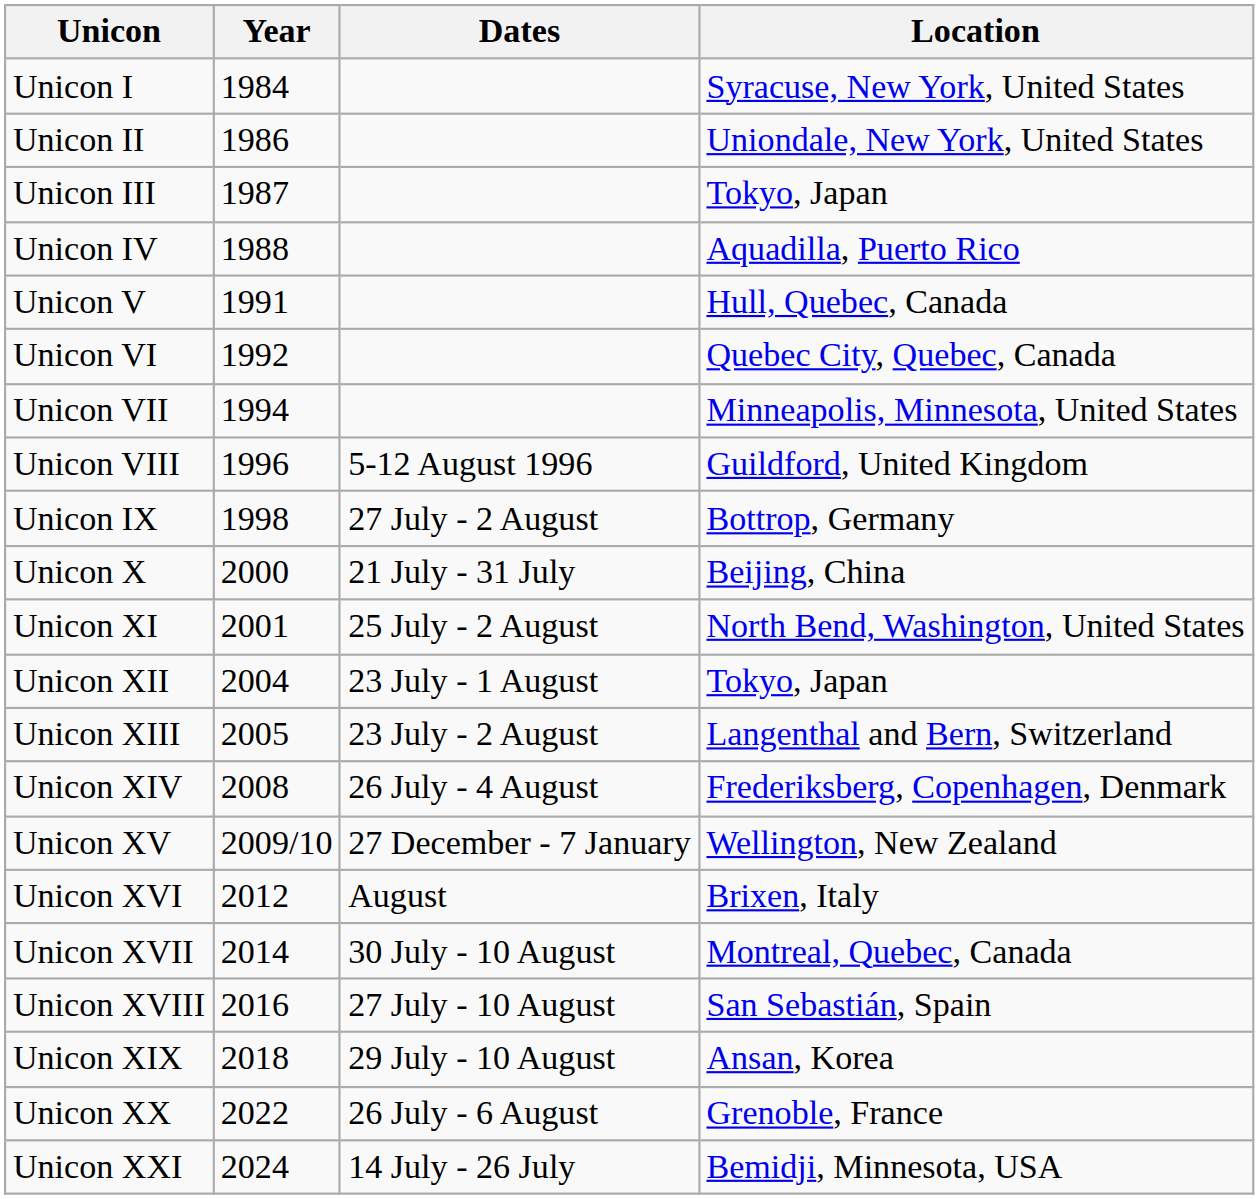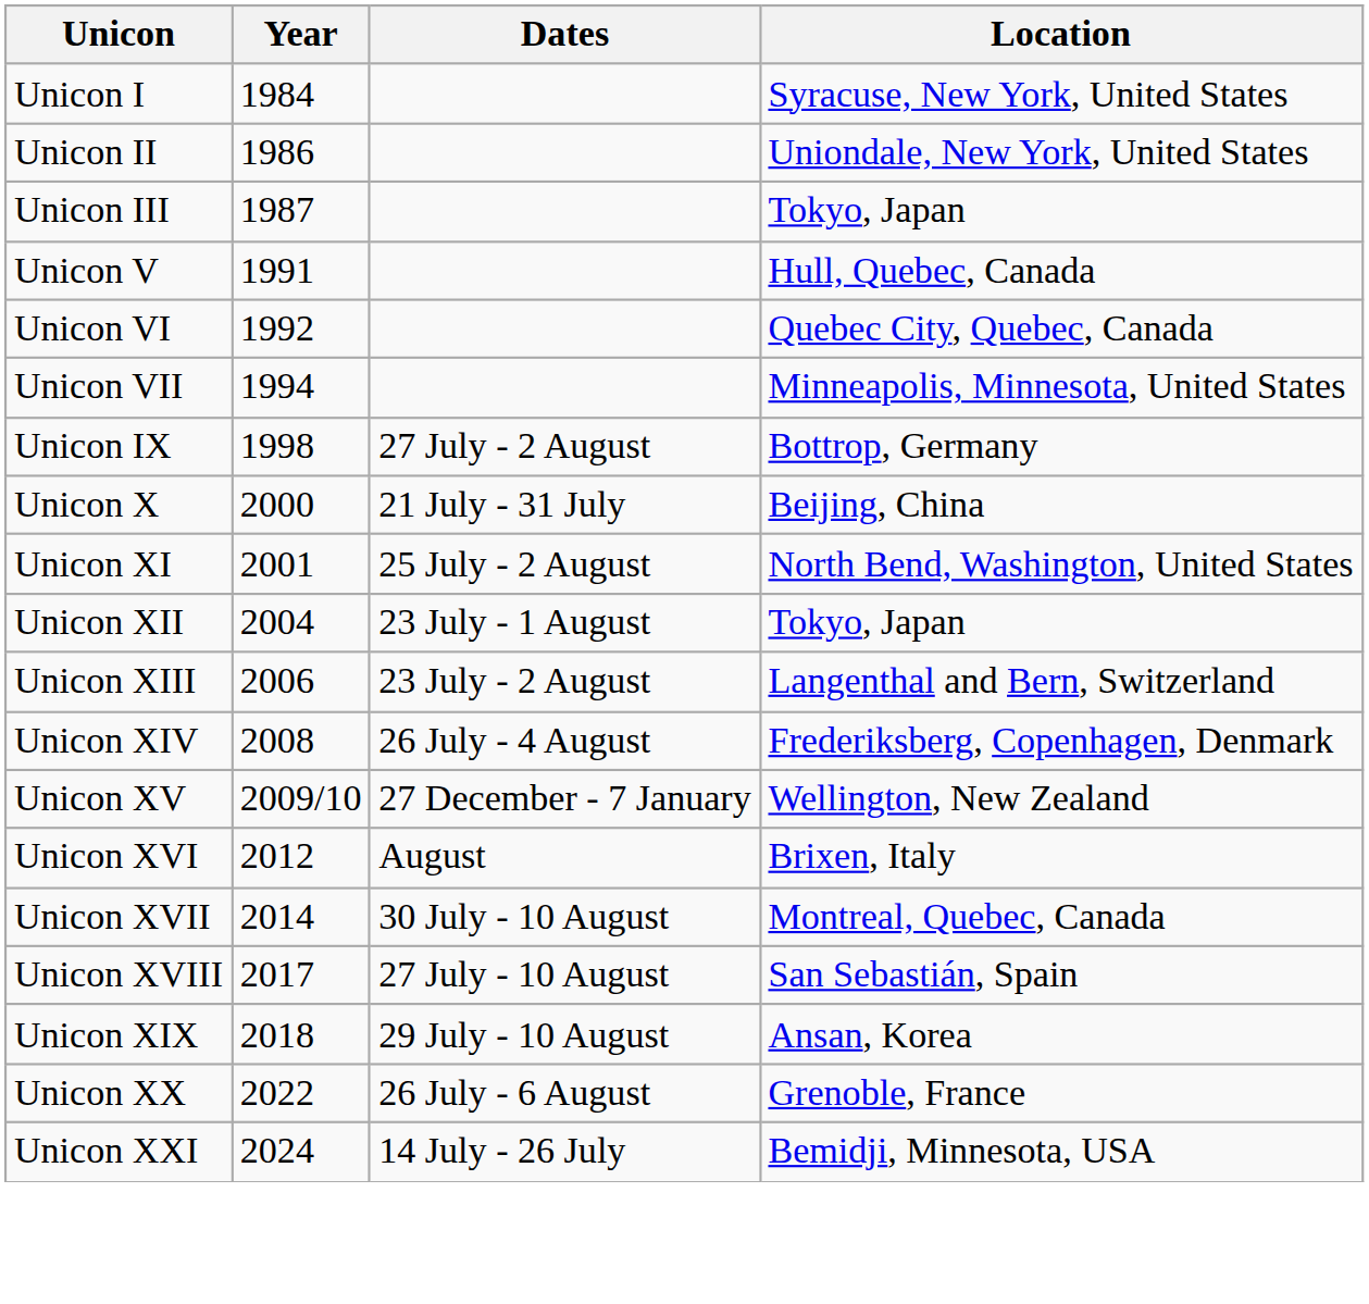 <table class="wikitable">
 <tr>
 <th>Unicon</th>
 <th>Year</th>
 <th>Dates</th>
 <th>Location</th>
 </tr>
 <tr>
 <td>Unicon I</td>
 <td>1984</td>
 <td></td>
 <td><a href='#'>Syracuse, New York</a>, United States</td>
 </tr>
 <tr>
 <td>Unicon II</td>
 <td>1986</td>
 <td></td>
 <td><a href='#'>Uniondale, New York</a>, United States</td>
 </tr>
 <tr>
 <td>Unicon III</td>
 <td>1987</td>
 <td></td>
 <td><a href='#'>Tokyo</a>, Japan</td>
 </tr>
 <tr>
-<td>Unicon IV</td>
-<td>1988</td>
-<td></td>
-<td><a href='#'>Aquadilla</a>, <a href='#'>Puerto Rico</a></td>
-</tr>
-<tr>
 <td>Unicon V</td>
 <td>1991</td>
 <td></td>
 <td><a href='#'>Hull, Quebec</a>, Canada</td>
 </tr>
 <tr>
 <td>Unicon VI</td>
 <td>1992</td>
 <td></td>
 <td><a href='#'>Quebec City</a>, <a href='#'>Quebec</a>, Canada</td>
 </tr>
 <tr>
 <td>Unicon VII</td>
 <td>1994</td>
 <td></td>
 <td><a href='#'>Minneapolis, Minnesota</a>, United States</td>
-</tr>
-<tr>
-<td>Unicon VIII</td>
-<td>1996</td>
-<td>5-12 August 1996</td>
-<td><a href='#'>Guildford</a>, United Kingdom</td>
 </tr>
 <tr>
 <td>Unicon IX</td>
 <td>1998</td>
 <td>27 July - 2 August</td>
 <td><a href='#'>Bottrop</a>, Germany</td>
 </tr>
 <tr>
 <td>Unicon X</td>
 <td>2000</td>
 <td>21 July - 31 July</td>
 <td><a href='#'>Beijing</a>, China</td>
 </tr>
 <tr>
 <td>Unicon XI</td>
 <td>2001</td>
 <td>25 July - 2 August</td>
 <td><a href='#'>North Bend, Washington</a>, United States</td>
 </tr>
 <tr>
 <td>Unicon XII</td>
 <td>2004</td>
 <td>23 July - 1 August</td>
 <td><a href='#'>Tokyo</a>, Japan</td>
 </tr>
 <tr>
 <td>Unicon XIII</td>
-<td>2005</td>
+<td>2006</td>
 <td>23 July - 2 August</td>
 <td><a href='#'>Langenthal</a> and <a href='#'>Bern</a>, Switzerland</td>
 </tr>
 <tr>
 <td>Unicon XIV</td>
 <td>2008</td>
 <td>26 July - 4 August</td>
 <td><a href='#'>Frederiksberg</a>, <a href='#'>Copenhagen</a>, Denmark</td>
 </tr>
 <tr>
 <td>Unicon XV</td>
 <td>2009/10</td>
 <td>27 December - 7 January</td>
 <td><a href='#'>Wellington</a>, New Zealand</td>
 </tr>
 <tr>
 <td>Unicon XVI</td>
 <td>2012</td>
 <td>August</td>
 <td><a href='#'>Brixen</a>, Italy</td>
 </tr>
 <tr>
 <td>Unicon XVII</td>
 <td>2014</td>
 <td>30 July - 10 August</td>
 <td><a href='#'>Montreal, Quebec</a>, Canada</td>
 </tr>
 <tr>
 <td>Unicon XVIII</td>
-<td>2016</td>
+<td>2017</td>
 <td>27 July - 10 August</td>
 <td><a href='#'>San Sebastián</a>, Spain</td>
 </tr>
 <tr>
 <td>Unicon XIX</td>
 <td>2018</td>
 <td>29 July - 10 August</td>
 <td><a href='#'>Ansan</a>, Korea</td>
 </tr>
 <tr>
 <td>Unicon XX</td>
 <td>2022</td>
 <td>26 July - 6 August</td>
 <td><a href='#'>Grenoble</a>, France</td>
 </tr>
 <tr>
 <td>Unicon XXI</td>
 <td>2024</td>
 <td>14 July - 26 July</td>
 <td><a href='#'>Bemidji</a>, Minnesota, USA</td>
 </tr>
 </table>
